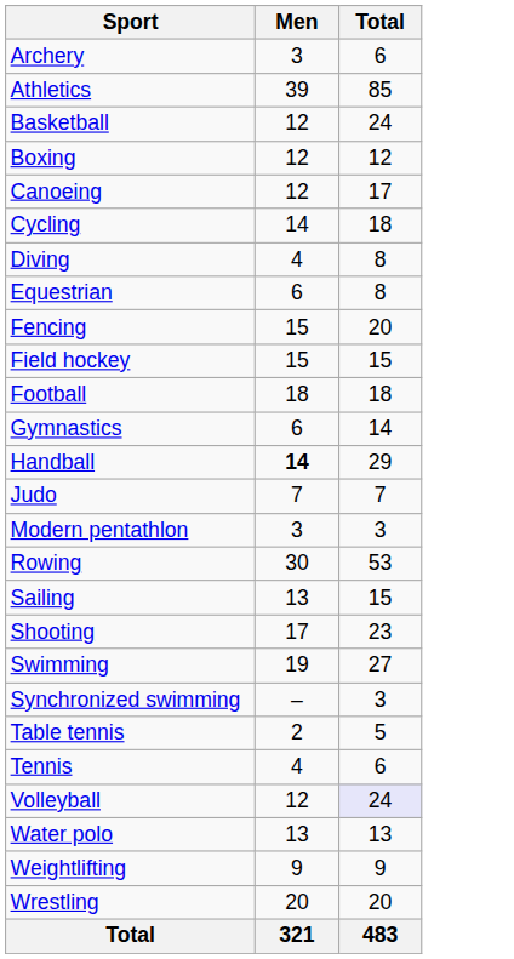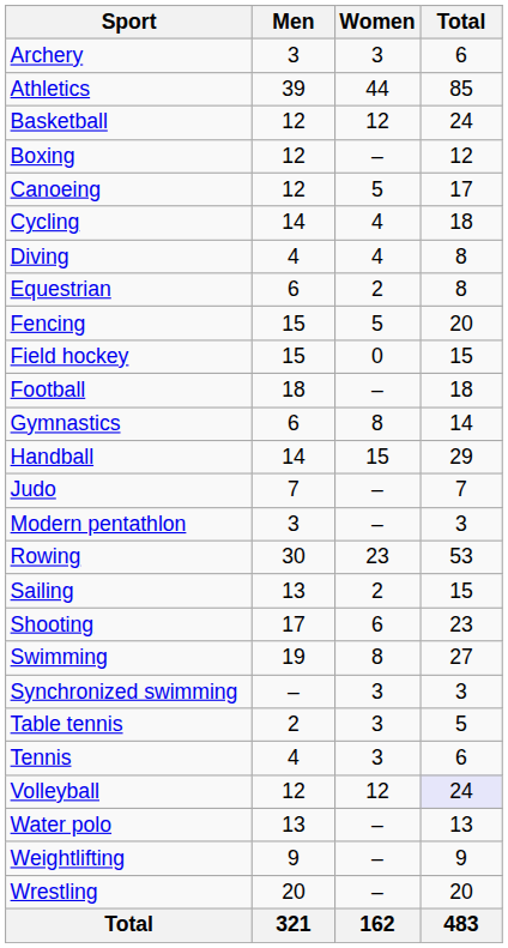 <table class="wikitable sortable" style="text-align:center;">
 <tr>
 <th width=180>Sport</th>
 <th width=55>Men</th>
+<th width=55>Women</th>
 <th width=55>Total</th>
 </tr>
 <tr>
 <td style="text-align:left"><a href='#'>Archery</a></td>
+<td>3</td>
 <td>3</td>
 <td>6</td>
 </tr>
 <tr>
 <td style="text-align:left"><a href='#'>Athletics</a></td>
 <td>39</td>
+<td>44</td>
 <td>85</td>
 </tr>
 <tr>
 <td style="text-align:left"><a href='#'>Basketball</a></td>
+<td>12</td>
 <td>12</td>
 <td>24</td>
 </tr>
 <tr>
 <td style="text-align:left"><a href='#'>Boxing</a></td>
 <td>12</td>
+<td>–</td>
 <td>12</td>
 </tr>
 <tr>
 <td style="text-align:left"><a href='#'>Canoeing</a></td>
 <td>12</td>
+<td>5</td>
 <td>17</td>
 </tr>
 <tr>
 <td style="text-align:left"><a href='#'>Cycling</a></td>
 <td>14</td>
+<td>4</td>
 <td>18</td>
 </tr>
 <tr>
 <td style="text-align:left"><a href='#'>Diving</a></td>
+<td>4</td>
 <td>4</td>
 <td>8</td>
 </tr>
 <tr>
 <td style="text-align:left"><a href='#'>Equestrian</a></td>
 <td>6</td>
+<td>2</td>
 <td>8</td>
 </tr>
 <tr>
 <td style="text-align:left"><a href='#'>Fencing</a></td>
 <td>15</td>
+<td>5</td>
 <td>20</td>
 </tr>
 <tr>
 <td style="text-align:left"><a href='#'>Field hockey</a></td>
 <td>15</td>
+<td>0</td>
 <td>15</td>
 </tr>
 <tr>
 <td style="text-align:left"><a href='#'>Football</a></td>
 <td>18</td>
+<td>–</td>
 <td>18</td>
 </tr>
 <tr>
 <td style="text-align:left"><a href='#'>Gymnastics</a></td>
 <td>6</td>
+<td>8</td>
 <td>14</td>
 </tr>
 <tr>
 <td style="text-align:left"><a href='#'>Handball</a></td>
-<td><strong>14</strong></td>
+<td>14</td>
+<td>15</td>
 <td>29</td>
 </tr>
 <tr>
 <td style="text-align:left"><a href='#'>Judo</a></td>
 <td>7</td>
+<td>–</td>
 <td>7</td>
 </tr>
 <tr>
 <td style="text-align:left"><a href='#'>Modern pentathlon</a></td>
 <td>3</td>
+<td>–</td>
 <td>3</td>
 </tr>
 <tr>
 <td style="text-align:left"><a href='#'>Rowing</a></td>
 <td>30</td>
+<td>23</td>
 <td>53</td>
 </tr>
 <tr>
 <td style="text-align:left"><a href='#'>Sailing</a></td>
 <td>13</td>
+<td>2</td>
 <td>15</td>
 </tr>
 <tr>
 <td style="text-align:left"><a href='#'>Shooting</a></td>
 <td>17</td>
+<td>6</td>
 <td>23</td>
 </tr>
 <tr>
 <td style="text-align:left"><a href='#'>Swimming</a></td>
 <td>19</td>
+<td>8</td>
 <td>27</td>
 </tr>
 <tr>
 <td style="text-align:left"><a href='#'>Synchronized swimming</a></td>
 <td>–</td>
 <td>3</td>
+<td>3</td>
 </tr>
 <tr>
 <td style="text-align:left"><a href='#'>Table tennis</a></td>
 <td>2</td>
+<td>3</td>
 <td>5</td>
 </tr>
 <tr>
 <td style="text-align:left"><a href='#'>Tennis</a></td>
 <td>4</td>
+<td>3</td>
 <td>6</td>
 </tr>
 <tr>
 <td style="text-align:left"><a href='#'>Volleyball</a></td>
+<td>12</td>
 <td>12</td>
 <td style="background: lavender;">24</td>
 </tr>
 <tr>
 <td style="text-align:left"><a href='#'>Water polo</a></td>
 <td>13</td>
+<td>–</td>
 <td>13</td>
 </tr>
 <tr>
 <td style="text-align:left"><a href='#'>Weightlifting</a></td>
 <td>9</td>
+<td>–</td>
 <td>9</td>
 </tr>
 <tr>
 <td style="text-align:left"><a href='#'>Wrestling</a></td>
 <td>20</td>
+<td>–</td>
 <td>20</td>
 </tr>
 <tr>
 <th>Total</th>
 <th>321</th>
+<th>162</th>
 <th>483</th>
 </tr>
 </table>
